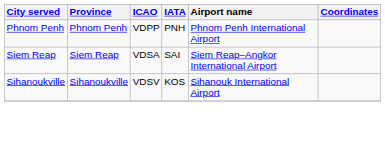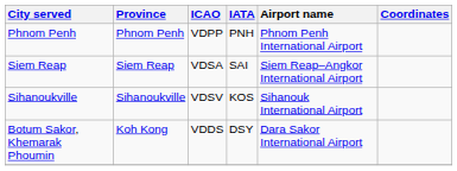 <table class="wikitable sortable">
 <tr valign="baseline">
 <th style="text-align:left;"><a href='#'>City served</a></th>
 <th style="text-align:left;"><a href='#'>Province</a></th>
 <th style="text-align:left;"><a href='#'>ICAO</a></th>
 <th style="text-align:left;"><a href='#'>IATA</a></th>
 <th style="text-align:left;">Airport name</th>
 <th style="text-align:left;"><a href='#'>Coordinates</a></th>
 </tr>
 <tr valign="top">
 <td><a href='#'>Phnom Penh</a></td>
 <td><a href='#'>Phnom Penh</a></td>
 <td>VDPP</td>
 <td>PNH</td>
 <td><a href='#'>Phnom Penh International Airport</a></td>
 <td></td>
 </tr>
 <tr valign="top">
 <td><a href='#'>Siem Reap</a></td>
 <td><a href='#'>Siem Reap</a></td>
 <td>VDSA</td>
 <td>SAI</td>
 <td><a href='#'>Siem Reap–Angkor International Airport</a></td>
 <td></td>
 </tr>
 <tr valign="top">
 <td><a href='#'>Sihanoukville</a></td>
 <td><a href='#'>Sihanoukville</a></td>
 <td>VDSV</td>
 <td>KOS</td>
 <td><a href='#'>Sihanouk International Airport</a></td>
 <td></td>
 </tr>
 <tr valign="top">
+<td><a href='#'>Botum Sakor</a>, <a href='#'>Khemarak Phoumin</a></td>
+<td><a href='#'>Koh Kong</a></td>
+<td>VDDS</td>
+<td>DSY</td>
+<td><a href='#'>Dara Sakor International Airport</a></td>
+<td></td>
+</tr>
+<tr valign="top">
 </tr>
 </table>
